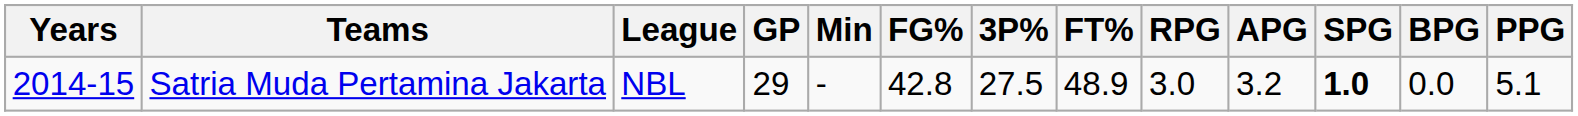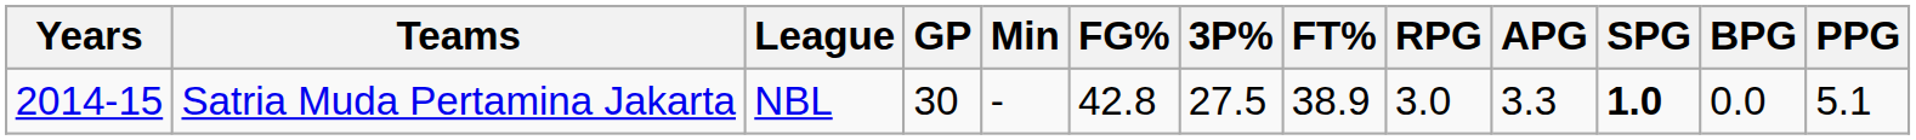 <table class="wikitable sortable">
 <tr>
 <th>Years</th>
 <th>Teams</th>
 <th>League</th>
 <th>GP</th>
 <th>Min</th>
 <th>FG%</th>
 <th>3P%</th>
 <th>FT%</th>
 <th>RPG</th>
 <th>APG</th>
 <th>SPG</th>
 <th>BPG</th>
 <th>PPG</th>
 </tr>
 <tr>
 <td><a href='#'>2014-15</a></td>
 <td rowspan="4"><a href='#'>Satria Muda Pertamina Jakarta</a></td>
 <td><a href='#'>NBL</a></td>
-<td>29</td>
+<td>30</td>
 <td>-</td>
 <td>42.8</td>
 <td>27.5</td>
-<td>48.9</td>
+<td>38.9</td>
 <td>3.0</td>
-<td>3.2</td>
+<td>3.3</td>
 <td><strong>1.0</strong></td>
 <td>0.0</td>
 <td>5.1</td>
 </tr>
 </table>
